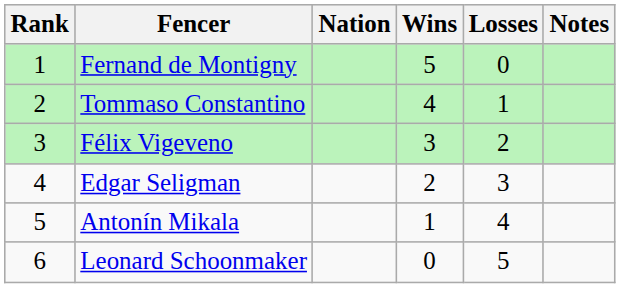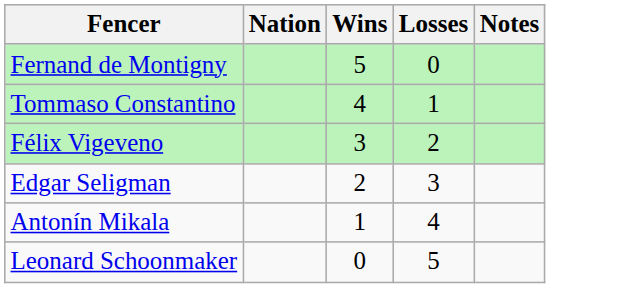 <table class="wikitable sortable" style="text-align:center">
 <tr>
-<th>Rank</th>
 <th>Fencer</th>
 <th>Nation</th>
 <th>Wins</th>
 <th>Losses</th>
 <th>Notes</th>
 </tr>
 <tr bgcolor=bbf3bb>
-<td>1</td>
 <td align=left><a href='#'>Fernand de Montigny</a></td>
 <td align=left></td>
 <td>5</td>
 <td>0</td>
 <td></td>
 </tr>
 <tr bgcolor=bbf3bb>
-<td>2</td>
 <td align=left><a href='#'>Tommaso Constantino</a></td>
 <td align=left></td>
 <td>4</td>
 <td>1</td>
 <td></td>
 </tr>
 <tr bgcolor=bbf3bb>
-<td>3</td>
 <td align=left><a href='#'>Félix Vigeveno</a></td>
 <td align=left></td>
 <td>3</td>
 <td>2</td>
 <td></td>
 </tr>
 <tr>
-<td>4</td>
 <td align=left><a href='#'>Edgar Seligman</a></td>
 <td align=left></td>
 <td>2</td>
 <td>3</td>
 <td></td>
 </tr>
 <tr>
-<td>5</td>
 <td align=left><a href='#'>Antonín Mikala</a></td>
 <td align=left></td>
 <td>1</td>
 <td>4</td>
 <td></td>
 </tr>
 <tr>
-<td>6</td>
 <td align=left><a href='#'>Leonard Schoonmaker</a></td>
 <td align=left></td>
 <td>0</td>
 <td>5</td>
 <td></td>
 </tr>
 </table>
